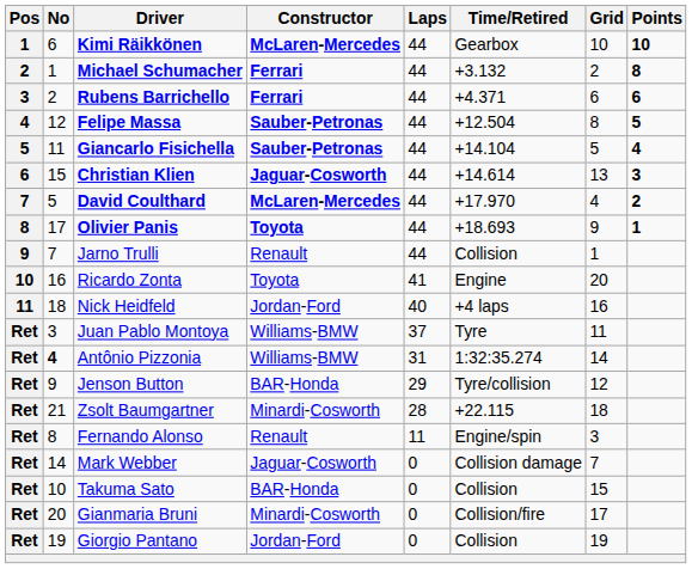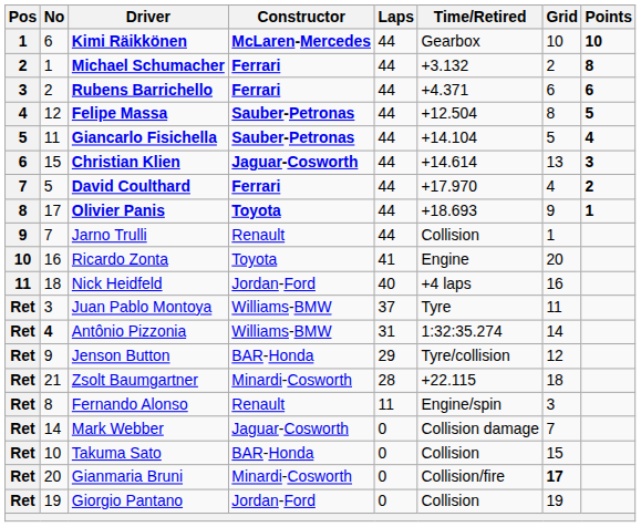 <table class="wikitable" style="font-size: 85%;">
 <tr>
 <th>Pos</th>
 <th>No</th>
 <th>Driver</th>
 <th>Constructor</th>
 <th>Laps</th>
 <th>Time/Retired</th>
 <th>Grid</th>
 <th>Points</th>
 </tr>
 <tr>
 <th>1</th>
 <td>6</td>
 <td> <strong><a href='#'>Kimi Räikkönen</a></strong></td>
 <td><strong><a href='#'>McLaren</a>-<a href='#'>Mercedes</a></strong></td>
 <td>44</td>
 <td>Gearbox</td>
 <td>10</td>
 <td><strong>10</strong></td>
 </tr>
 <tr>
 <th>2</th>
 <td>1</td>
 <td> <strong><a href='#'>Michael Schumacher</a></strong></td>
 <td><strong><a href='#'>Ferrari</a></strong></td>
 <td>44</td>
 <td>+3.132</td>
 <td>2</td>
 <td><strong>8</strong></td>
 </tr>
 <tr>
 <th>3</th>
 <td>2</td>
 <td> <strong><a href='#'>Rubens Barrichello</a></strong></td>
 <td><strong><a href='#'>Ferrari</a></strong></td>
 <td>44</td>
 <td>+4.371</td>
 <td>6</td>
 <td><strong>6</strong></td>
 </tr>
 <tr>
 <th>4</th>
 <td>12</td>
 <td> <strong><a href='#'>Felipe Massa</a></strong></td>
 <td><strong><a href='#'>Sauber</a>-<a href='#'>Petronas</a></strong></td>
 <td>44</td>
 <td>+12.504</td>
 <td>8</td>
 <td><strong>5</strong></td>
 </tr>
 <tr>
 <th>5</th>
 <td>11</td>
 <td> <strong><a href='#'>Giancarlo Fisichella</a></strong></td>
 <td><strong><a href='#'>Sauber</a>-<a href='#'>Petronas</a></strong></td>
 <td>44</td>
 <td>+14.104</td>
 <td>5</td>
 <td><strong>4</strong></td>
 </tr>
 <tr>
 <th>6</th>
 <td>15</td>
 <td> <strong><a href='#'>Christian Klien</a></strong></td>
 <td><strong><a href='#'>Jaguar</a>-<a href='#'>Cosworth</a></strong></td>
 <td>44</td>
 <td>+14.614</td>
 <td>13</td>
 <td><strong>3</strong></td>
 </tr>
 <tr>
 <th>7</th>
 <td>5</td>
 <td> <strong><a href='#'>David Coulthard</a></strong></td>
-<td><strong><a href='#'>McLaren</a>-<a href='#'>Mercedes</a></strong></td>
+<td><strong><a href='#'>Ferrari</a></strong></td>
 <td>44</td>
 <td>+17.970</td>
 <td>4</td>
 <td><strong>2</strong></td>
 </tr>
 <tr>
 <th>8</th>
 <td>17</td>
 <td> <strong><a href='#'>Olivier Panis</a></strong></td>
 <td><strong><a href='#'>Toyota</a></strong></td>
 <td>44</td>
 <td>+18.693</td>
 <td>9</td>
 <td><strong>1</strong></td>
 </tr>
 <tr>
 <th>9</th>
 <td>7</td>
 <td> <a href='#'>Jarno Trulli</a></td>
 <td><a href='#'>Renault</a></td>
 <td>44</td>
 <td>Collision</td>
 <td>1</td>
 <td> </td>
 </tr>
 <tr>
 <th>10</th>
 <td>16</td>
 <td> <a href='#'>Ricardo Zonta</a></td>
 <td><a href='#'>Toyota</a></td>
 <td>41</td>
 <td>Engine</td>
 <td>20</td>
 <td> </td>
 </tr>
 <tr>
 <th>11</th>
 <td>18</td>
 <td> <a href='#'>Nick Heidfeld</a></td>
 <td><a href='#'>Jordan</a>-<a href='#'>Ford</a></td>
 <td>40</td>
 <td>+4 laps</td>
 <td>16</td>
 <td> </td>
 </tr>
 <tr>
 <th>Ret</th>
 <td>3</td>
 <td> <a href='#'>Juan Pablo Montoya</a></td>
 <td><a href='#'>Williams</a>-<a href='#'>BMW</a></td>
 <td>37</td>
 <td>Tyre</td>
 <td>11</td>
 <td> </td>
 </tr>
 <tr>
 <th>Ret</th>
 <td><strong>4</strong></td>
 <td> <a href='#'>Antônio Pizzonia</a></td>
 <td><a href='#'>Williams</a>-<a href='#'>BMW</a></td>
 <td>31</td>
 <td>1:32:35.274</td>
 <td>14</td>
 <td> </td>
 </tr>
 <tr>
 <th>Ret</th>
 <td>9</td>
 <td> <a href='#'>Jenson Button</a></td>
 <td><a href='#'>BAR</a>-<a href='#'>Honda</a></td>
 <td>29</td>
 <td>Tyre/collision</td>
 <td>12</td>
 <td> </td>
 </tr>
 <tr>
 <th>Ret</th>
 <td>21</td>
 <td> <a href='#'>Zsolt Baumgartner</a></td>
 <td><a href='#'>Minardi</a>-<a href='#'>Cosworth</a></td>
 <td>28</td>
 <td>+22.115</td>
 <td>18</td>
 <td> </td>
 </tr>
 <tr>
 <th>Ret</th>
 <td>8</td>
 <td> <a href='#'>Fernando Alonso</a></td>
 <td><a href='#'>Renault</a></td>
 <td>11</td>
 <td>Engine/spin</td>
 <td>3</td>
 <td> </td>
 </tr>
 <tr>
 <th>Ret</th>
 <td>14</td>
 <td> <a href='#'>Mark Webber</a></td>
 <td><a href='#'>Jaguar</a>-<a href='#'>Cosworth</a></td>
 <td>0</td>
 <td>Collision damage</td>
 <td>7</td>
 <td> </td>
 </tr>
 <tr>
 <th>Ret</th>
 <td>10</td>
 <td> <a href='#'>Takuma Sato</a></td>
 <td><a href='#'>BAR</a>-<a href='#'>Honda</a></td>
 <td>0</td>
 <td>Collision</td>
 <td>15</td>
 <td> </td>
 </tr>
 <tr>
 <th>Ret</th>
 <td>20</td>
 <td> <a href='#'>Gianmaria Bruni</a></td>
 <td><a href='#'>Minardi</a>-<a href='#'>Cosworth</a></td>
 <td>0</td>
 <td>Collision/fire</td>
-<td>17</td>
+<td><strong>17</strong></td>
 <td> </td>
 </tr>
 <tr>
 <th>Ret</th>
 <td>19</td>
 <td> <a href='#'>Giorgio Pantano</a></td>
 <td><a href='#'>Jordan</a>-<a href='#'>Ford</a></td>
 <td>0</td>
 <td>Collision</td>
 <td>19</td>
 <td> </td>
 </tr>
 <tr>
 <th colspan="8"></th>
 </tr>
 </table>
